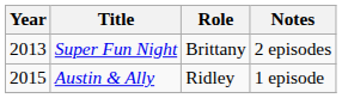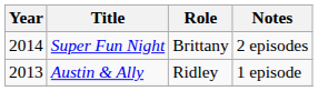 <table class="wikitable sortable">
 <tr>
 <th>Year</th>
 <th>Title</th>
 <th>Role</th>
 <th class="unsortable">Notes</th>
 </tr>
 <tr>
-<td>2013</td>
+<td>2014</td>
 <td><em><a href='#'>Super Fun Night</a></em></td>
 <td>Brittany</td>
 <td>2 episodes</td>
 </tr>
 <tr>
-<td>2015</td>
+<td>2013</td>
 <td><em><a href='#'>Austin & Ally</a></em></td>
 <td>Ridley</td>
 <td>1 episode</td>
 </tr>
 <tr>
 </tr>
 </table>
